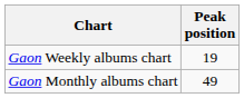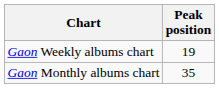 <table class="wikitable sortable">
 <tr>
 <th>Chart</th>
 <th>Peak<br>position</th>
 </tr>
 <tr>
 <td><em><a href='#'>Gaon</a></em> Weekly albums chart</td>
 <td align="center">19</td>
 </tr>
 <tr>
 <td><em><a href='#'>Gaon</a></em> Monthly albums chart</td>
-<td align="center">49</td>
+<td align="center">35</td>
 </tr>
 </table>
